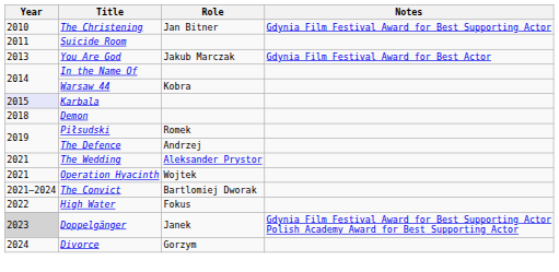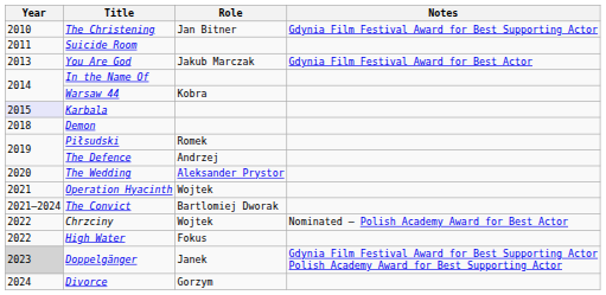 <table class="wikitable sortable">
 <tr>
 <th>Year</th>
 <th>Title</th>
 <th>Role</th>
 <th class="unsortable">Notes</th>
 </tr>
 <tr>
 <td>2010</td>
 <td><em><a href='#'>The Christening</a></em></td>
 <td>Jan Bitner</td>
 <td><a href='#'>Gdynia Film Festival Award for Best Supporting Actor</a></td>
 </tr>
 <tr>
 <td>2011</td>
 <td><em><a href='#'>Suicide Room</a></em></td>
 <td></td>
 <td></td>
 </tr>
 <tr>
 <td>2013</td>
 <td><em><a href='#'>You Are God</a></em></td>
 <td>Jakub Marczak</td>
 <td><a href='#'>Gdynia Film Festival Award for Best Actor</a></td>
 </tr>
 <tr>
 <td rowspan=2>2014</td>
 <td><em><a href='#'>In the Name Of</a></em></td>
 <td></td>
 <td></td>
 </tr>
 <tr>
 <td><em><a href='#'>Warsaw 44</a></em></td>
 <td>Kobra</td>
 <td></td>
 </tr>
 <tr>
 <td style="background: lavender;">2015</td>
 <td><em><a href='#'>Karbala</a></em></td>
 <td></td>
 <td></td>
 </tr>
 <tr>
 <td>2018</td>
 <td><em><a href='#'>Demon</a></em></td>
 <td></td>
 <td></td>
 </tr>
 <tr>
 <td rowspan="2">2019</td>
 <td><a href='#'><em>Piłsudski</em></a></td>
 <td>Romek</td>
 <td></td>
 </tr>
 <tr>
 <td><em><a href='#'>The Defence</a></em></td>
 <td>Andrzej</td>
 <td></td>
 </tr>
 <tr>
-<td>2021</td>
+<td>2020</td>
 <td><em><a href='#'>The Wedding</a></em></td>
 <td><a href='#'>Aleksander Prystor</a></td>
 <td></td>
 </tr>
 <tr>
 <td>2021</td>
 <td><em><a href='#'>Operation Hyacinth</a></em></td>
 <td>Wojtek</td>
 <td></td>
 </tr>
 <tr>
 <td>2021—2024</td>
 <td><em><a href='#'>The Convict</a></em></td>
 <td>Bartlomiej Dworak</td>
 <td></td>
+</tr>
+<tr>
+<td>2022</td>
+<td><em>Chrzciny</em></td>
+<td>Wojtek</td>
+<td>Nominated — <a href='#'>Polish Academy Award for Best Actor</a></td>
 </tr>
 <tr>
 <td>2022</td>
 <td><em><a href='#'>High Water</a></em></td>
 <td>Fokus</td>
 <td></td>
 </tr>
 <tr>
 <td style="background: lightgrey;">2023</td>
 <td><a href='#'><em>Doppelgänger</em></a></td>
 <td>Janek</td>
 <td><a href='#'>Gdynia Film Festival Award for Best Supporting Actor</a><br><a href='#'>Polish Academy Award for Best Supporting Actor</a></td>
 </tr>
 <tr>
 <td>2024</td>
 <td><em><a href='#'>Divorce</a></em></td>
 <td>Gorzym</td>
 <td></td>
 </tr>
 </table>
